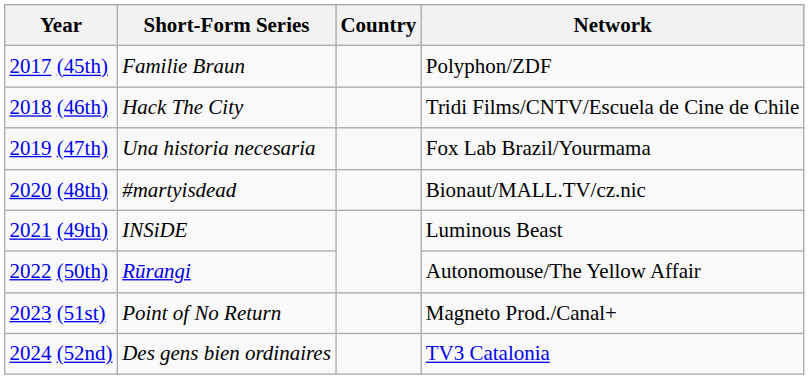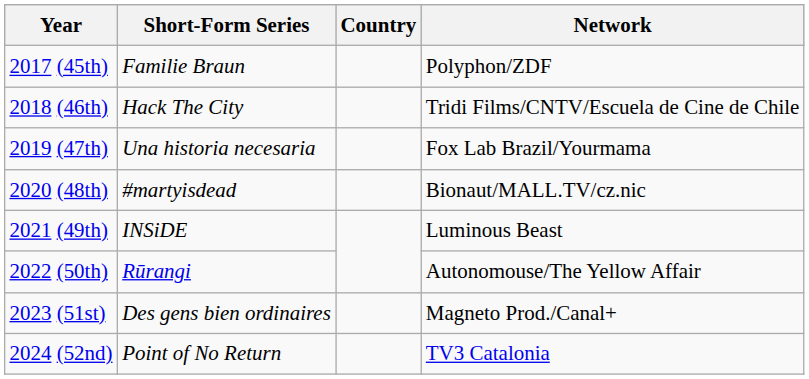 <table class="wikitable" style="font-size:1.00em; line-height:1.5em;">
 <tr style="background:#b0c4de; text-align:center;">
 <th>Year</th>
 <th>Short-Form Series</th>
 <th>Country</th>
 <th>Network</th>
 </tr>
 <tr>
 <td><a href='#'>2017</a> <a href='#'>(45th)</a></td>
 <td><em>Familie Braun</em></td>
 <td></td>
 <td>Polyphon/ZDF</td>
 </tr>
 <tr>
 <td><a href='#'>2018</a> <a href='#'>(46th)</a></td>
 <td><em>Hack The City</em></td>
 <td></td>
 <td>Tridi Films/CNTV/Escuela de Cine de Chile</td>
 </tr>
 <tr>
 <td><a href='#'>2019</a> <a href='#'>(47th)</a></td>
 <td><em>Una historia necesaria</em></td>
 <td></td>
 <td>Fox Lab Brazil/Yourmama</td>
 </tr>
 <tr>
 <td><a href='#'>2020</a> <a href='#'>(48th)</a></td>
 <td><em>#martyisdead</em></td>
 <td></td>
 <td>Bionaut/MALL.TV/cz.nic</td>
 </tr>
 <tr>
 <td><a href='#'>2021</a> <a href='#'>(49th)</a></td>
 <td><em>INSiDE</em></td>
 <td rowspan=2></td>
 <td>Luminous Beast</td>
 </tr>
 <tr>
 <td><a href='#'>2022</a> <a href='#'>(50th)</a></td>
 <td><em><a href='#'>Rūrangi</a></em></td>
 <td>Autonomouse/The Yellow Affair</td>
 </tr>
 <tr>
 <td><a href='#'>2023</a> <a href='#'>(51st)</a></td>
-<td><em>Point of No Return</em></td>
+<td><em>Des gens bien ordinaires</em></td>
 <td></td>
 <td>Magneto Prod./Canal+</td>
 </tr>
 <tr>
 <td><a href='#'>2024</a> <a href='#'>(52nd)</a></td>
-<td><em>Des gens bien ordinaires</em></td>
+<td><em>Point of No Return</em></td>
 <td></td>
 <td><a href='#'>TV3 Catalonia</a></td>
 </tr>
 </table>
